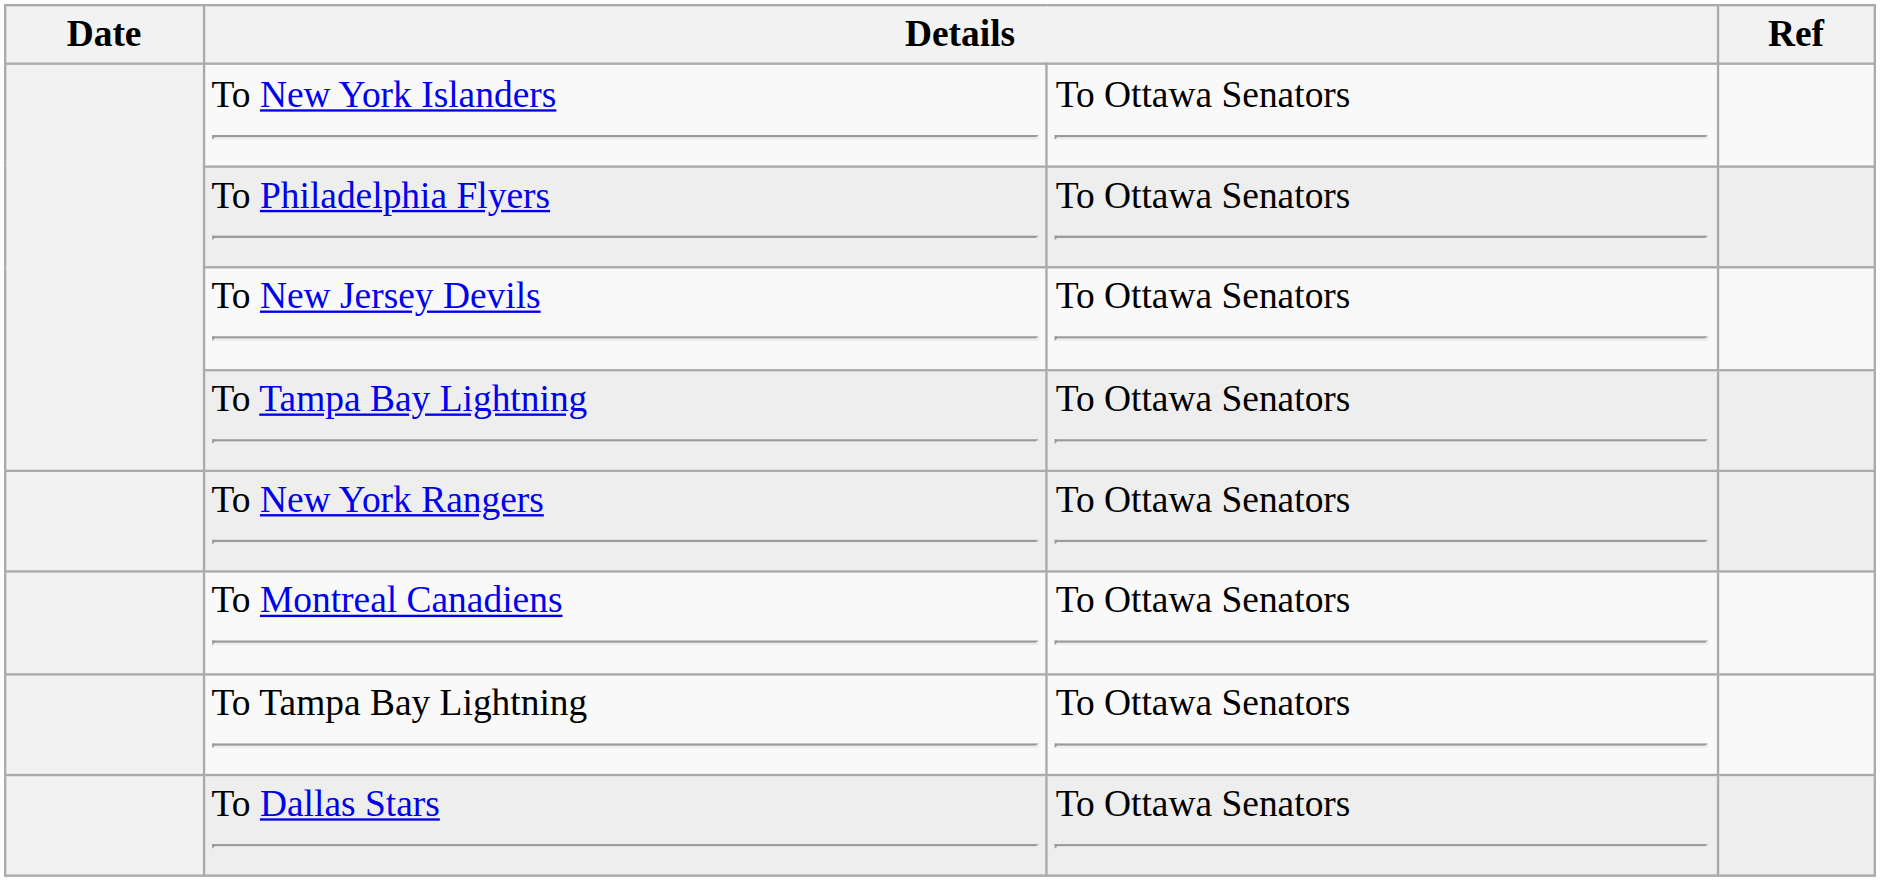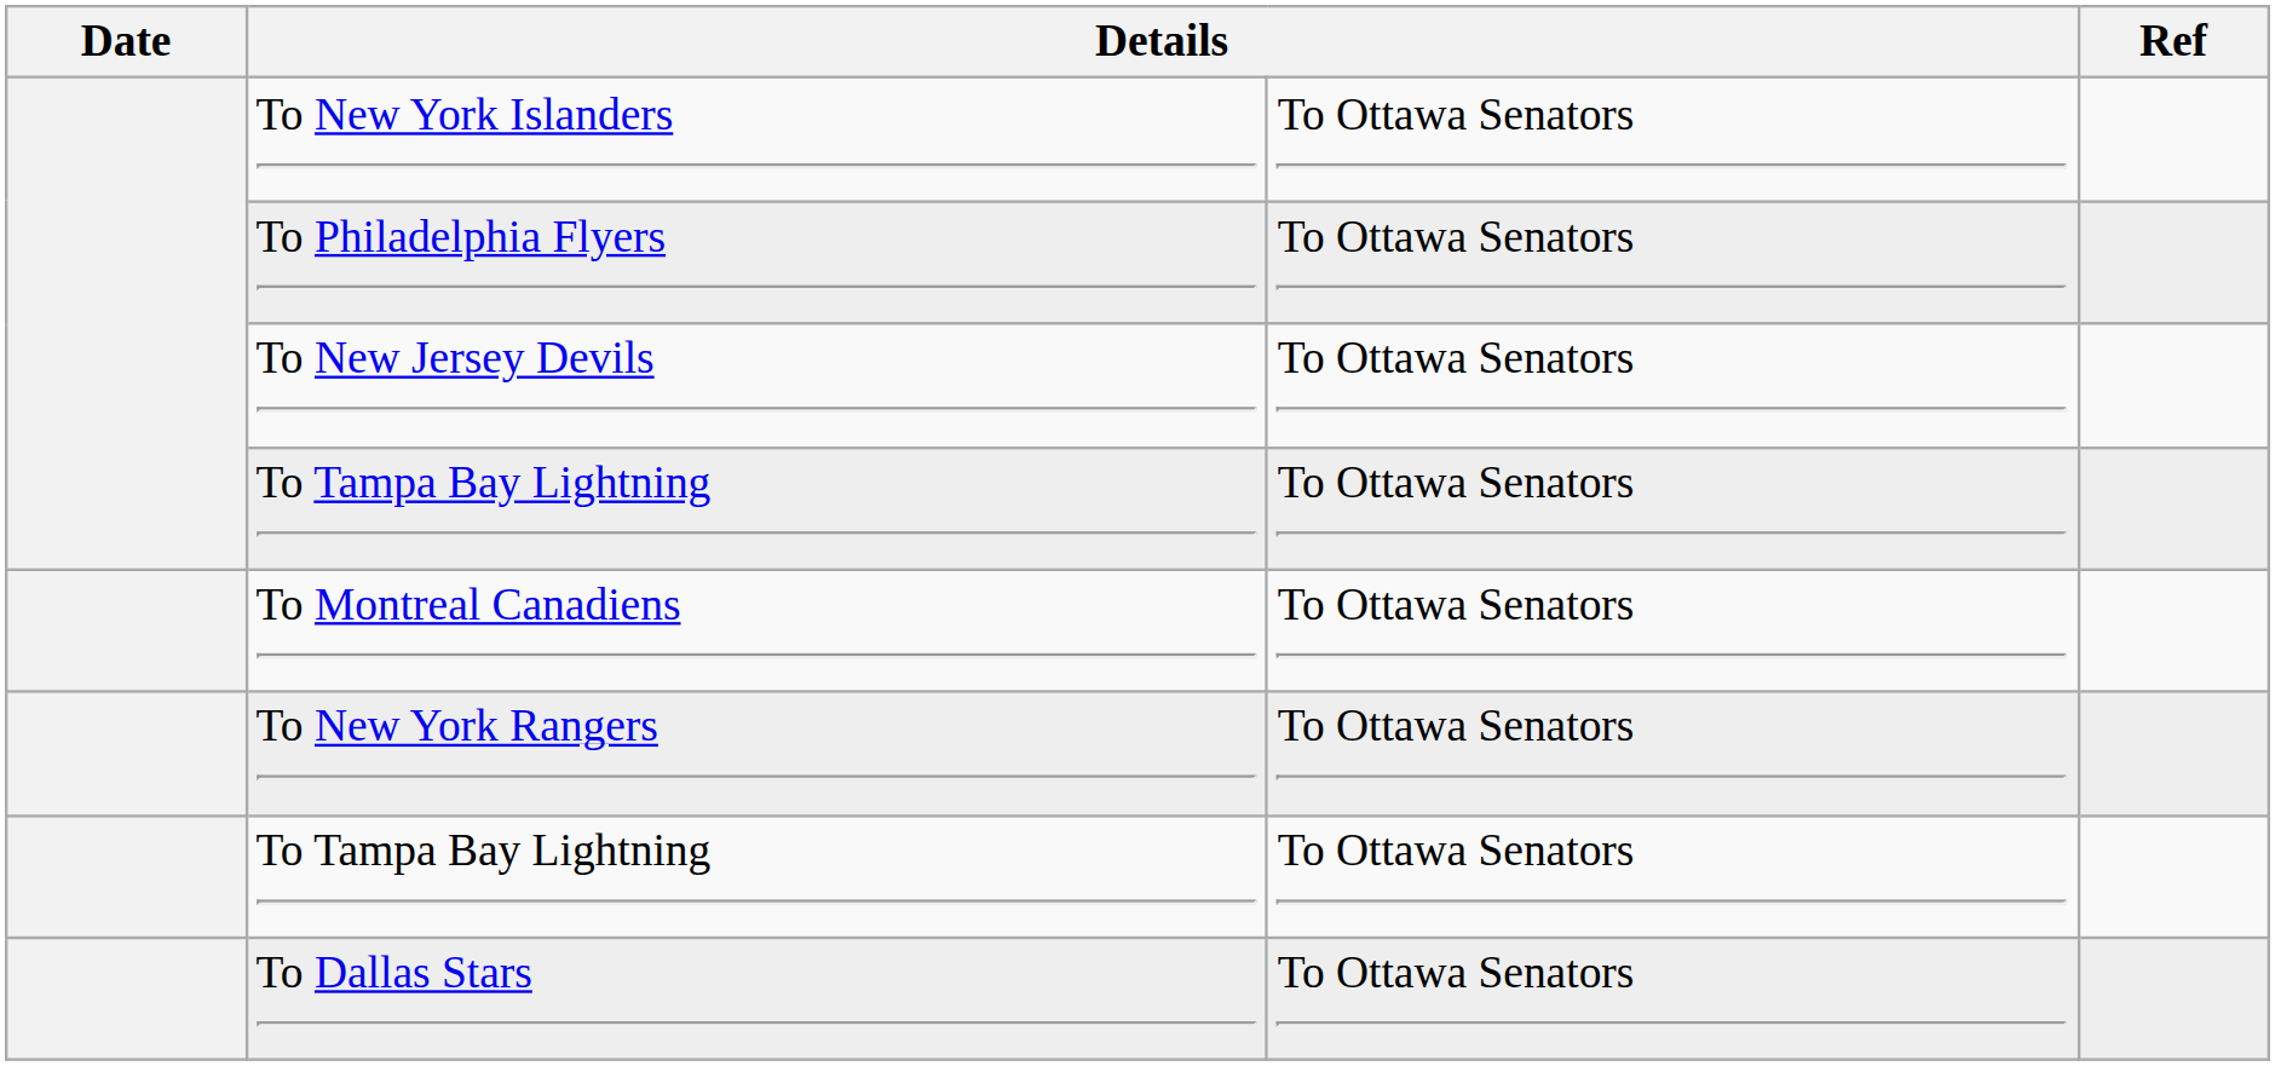 <table class="wikitable plainrowheaders" style="width: 50em;">
 <tr>
 <th scope="col">Date</th>
 <th scope="col" colspan="2">Details</th>
 <th scope="col">Ref</th>
 </tr>
 <tr>
 <th scope="row" rowspan=4></th>
 <td valign="top">To <a href='#'>New York Islanders</a> <hr></td>
 <td valign="top">To Ottawa Senators <hr> </td>
 <td></td>
 </tr>
 <tr bgcolor="#eeeeee">
 <td valign="top">To <a href='#'>Philadelphia Flyers</a> <hr></td>
 <td valign="top">To Ottawa Senators <hr></td>
 <td></td>
 </tr>
 <tr>
 <td valign="top">To <a href='#'>New Jersey Devils</a> <hr></td>
 <td valign="top">To Ottawa Senators <hr></td>
 <td></td>
 </tr>
 <tr bgcolor="#eeeeee">
 <td valign="top">To <a href='#'>Tampa Bay Lightning</a> <hr></td>
 <td valign="top">To Ottawa Senators <hr></td>
 <td></td>
 </tr>
+<tr>
+<th scope="row"></th>
+<td valign="top">To <a href='#'>Montreal Canadiens</a> <hr></td>
+<td valign="top">To Ottawa Senators <hr></td>
+<td></td>
+</tr>
 <tr bgcolor="#eeeeee">
 <th scope="row"></th>
 <td valign="top">To <a href='#'>New York Rangers</a> <hr></td>
-<td valign="top">To Ottawa Senators <hr></td>
-<td></td>
-</tr>
-<tr>
-<th scope="row"></th>
-<td valign="top">To <a href='#'>Montreal Canadiens</a> <hr></td>
 <td valign="top">To Ottawa Senators <hr></td>
 <td></td>
 </tr>
 <tr>
 <th scope="row"></th>
 <td valign="top">To Tampa Bay Lightning <hr></td>
 <td valign="top">To Ottawa Senators <hr></td>
 <td></td>
 </tr>
 <tr bgcolor="#eeeeee">
 <th scope="row"></th>
 <td valign="top">To <a href='#'>Dallas Stars</a> <hr></td>
 <td valign="top">To Ottawa Senators <hr></td>
 <td></td>
 </tr>
 </table>
